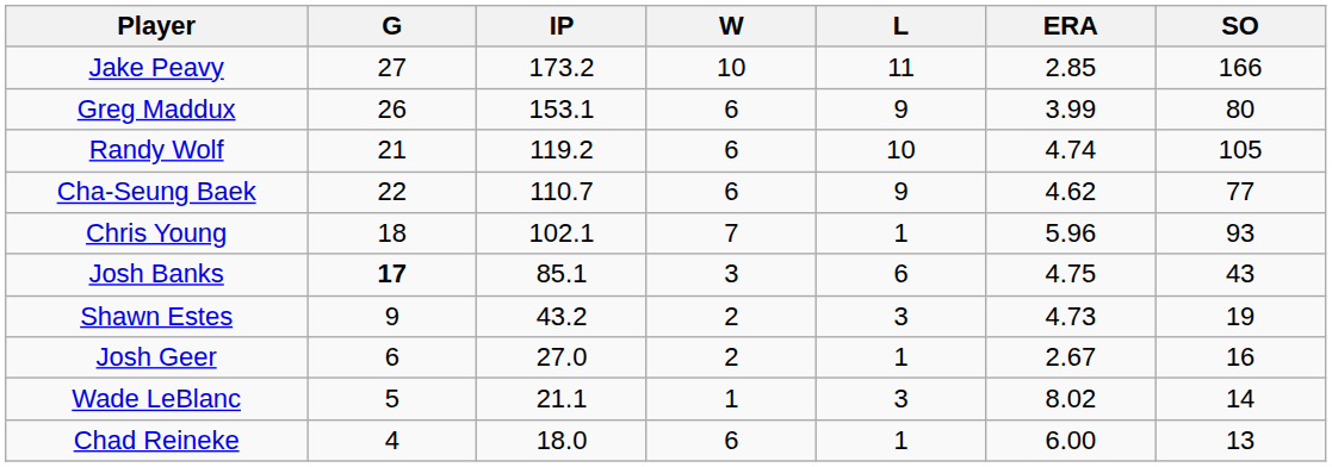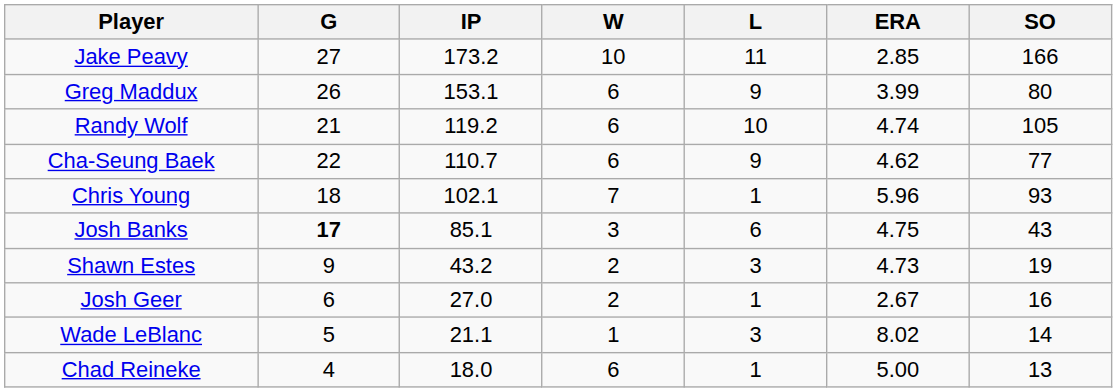 <table class="wikitable sortable">
 <tr>
 <th bgcolor="#DDDDFF" width="16%">Player</th>
 <th bgcolor="#DDDDFF" width="9%">G</th>
 <th bgcolor="#DDDDFF" width="9%">IP</th>
 <th bgcolor="#DDDDFF" width="9%">W</th>
 <th bgcolor="#DDDDFF" width="9%">L</th>
 <th bgcolor="#DDDDFF" width="9%">ERA</th>
 <th bgcolor="#DDDDFF" width="9%">SO</th>
 </tr>
 <tr align=center>
 <td><a href='#'>Jake Peavy</a></td>
 <td>27</td>
 <td>173.2</td>
 <td>10</td>
 <td>11</td>
 <td>2.85</td>
 <td>166</td>
 </tr>
 <tr align=center>
 <td><a href='#'>Greg Maddux</a></td>
 <td>26</td>
 <td>153.1</td>
 <td>6</td>
 <td>9</td>
 <td>3.99</td>
 <td>80</td>
 </tr>
 <tr align=center>
 <td><a href='#'>Randy Wolf</a></td>
 <td>21</td>
 <td>119.2</td>
 <td>6</td>
 <td>10</td>
 <td>4.74</td>
 <td>105</td>
 </tr>
 <tr align=center>
 <td><a href='#'>Cha-Seung Baek</a></td>
 <td>22</td>
 <td>110.7</td>
 <td>6</td>
 <td>9</td>
 <td>4.62</td>
 <td>77</td>
 </tr>
 <tr align=center>
 <td><a href='#'>Chris Young</a></td>
 <td>18</td>
 <td>102.1</td>
 <td>7</td>
 <td>1</td>
 <td>5.96</td>
 <td>93</td>
 </tr>
 <tr align=center>
 <td><a href='#'>Josh Banks</a></td>
 <td><strong>17</strong></td>
 <td>85.1</td>
 <td>3</td>
 <td>6</td>
 <td>4.75</td>
 <td>43</td>
 </tr>
 <tr align=center>
 <td><a href='#'>Shawn Estes</a></td>
 <td>9</td>
 <td>43.2</td>
 <td>2</td>
 <td>3</td>
 <td>4.73</td>
 <td>19</td>
 </tr>
 <tr align=center>
 <td><a href='#'>Josh Geer</a></td>
 <td>6</td>
 <td>27.0</td>
 <td>2</td>
 <td>1</td>
 <td>2.67</td>
 <td>16</td>
 </tr>
 <tr align=center>
 <td><a href='#'>Wade LeBlanc</a></td>
 <td>5</td>
 <td>21.1</td>
 <td>1</td>
 <td>3</td>
 <td>8.02</td>
 <td>14</td>
 </tr>
 <tr align=center>
 <td><a href='#'>Chad Reineke</a></td>
 <td>4</td>
 <td>18.0</td>
 <td>6</td>
 <td>1</td>
-<td>6.00</td>
+<td>5.00</td>
 <td>13</td>
 </tr>
 </table>
